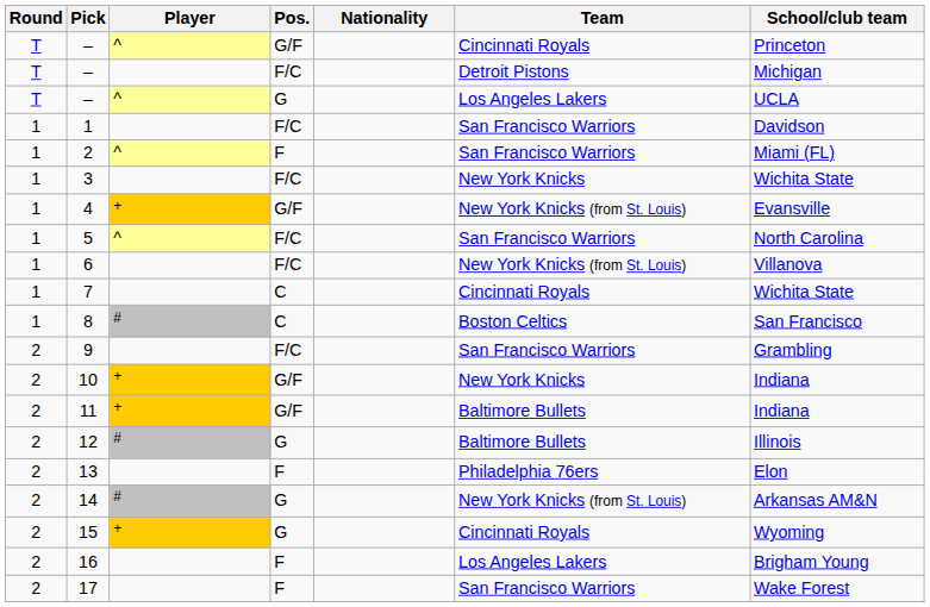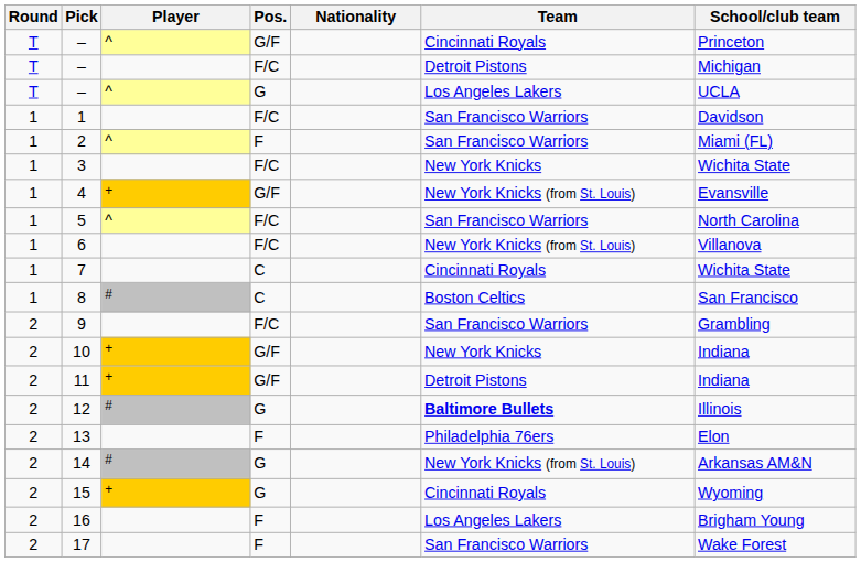 <table class="wikitable sortable">
 <tr>
 <th width="1%">Round</th>
 <th width="1%">Pick</th>
 <th width="19%">Player</th>
 <th width="1%">Pos.</th>
 <th width="16%">Nationality</th>
 <th width="35%">Team</th>
 <th width="20%">School/club team</th>
 </tr>
 <tr>
 <td align=center><a href='#'>T</a></td>
 <td align=center>–</td>
 <td bgcolor="#FFFF99">^</td>
 <td>G/F</td>
 <td></td>
 <td><a href='#'>Cincinnati Royals</a></td>
 <td><a href='#'>Princeton</a></td>
 </tr>
 <tr>
 <td align=center><a href='#'>T</a></td>
 <td align=center>–</td>
 <td></td>
 <td>F/C</td>
 <td></td>
 <td><a href='#'>Detroit Pistons</a></td>
 <td><a href='#'>Michigan</a></td>
 </tr>
 <tr>
 <td align=center><a href='#'>T</a></td>
 <td align=center>–</td>
 <td bgcolor="#FFFF99">^</td>
 <td>G</td>
 <td></td>
 <td><a href='#'>Los Angeles Lakers</a></td>
 <td><a href='#'>UCLA</a></td>
 </tr>
 <tr>
 <td align=center>1</td>
 <td align=center>1</td>
 <td></td>
 <td>F/C</td>
 <td></td>
 <td><a href='#'>San Francisco Warriors</a></td>
 <td><a href='#'>Davidson</a></td>
 </tr>
 <tr>
 <td align=center>1</td>
 <td align=center>2</td>
 <td bgcolor="#FFFF99">^</td>
 <td>F</td>
 <td></td>
 <td><a href='#'>San Francisco Warriors</a></td>
 <td><a href='#'>Miami (FL)</a></td>
 </tr>
 <tr>
 <td align=center>1</td>
 <td align=center>3</td>
 <td></td>
 <td>F/C</td>
 <td></td>
 <td><a href='#'>New York Knicks</a></td>
 <td><a href='#'>Wichita State</a></td>
 </tr>
 <tr>
 <td align=center>1</td>
 <td align=center>4</td>
 <td bgcolor="#FFCC00"><sup>+</sup></td>
 <td>G/F</td>
 <td></td>
 <td><a href='#'>New York Knicks</a> <small>(from <a href='#'>St. Louis</a>)</small></td>
 <td><a href='#'>Evansville</a></td>
 </tr>
 <tr>
 <td align=center>1</td>
 <td align=center>5</td>
 <td bgcolor="#FFFF99">^</td>
 <td>F/C</td>
 <td></td>
 <td><a href='#'>San Francisco Warriors</a></td>
 <td><a href='#'>North Carolina</a></td>
 </tr>
 <tr>
 <td align=center>1</td>
 <td align=center>6</td>
 <td></td>
 <td>F/C</td>
 <td></td>
 <td><a href='#'>New York Knicks</a> <small>(from <a href='#'>St. Louis</a>)</small></td>
 <td><a href='#'>Villanova</a></td>
 </tr>
 <tr>
 <td align=center>1</td>
 <td align=center>7</td>
 <td></td>
 <td>C</td>
 <td></td>
 <td><a href='#'>Cincinnati Royals</a></td>
 <td><a href='#'>Wichita State</a></td>
 </tr>
 <tr>
 <td align=center>1</td>
 <td align=center>8</td>
 <td bgcolor="#C0C0C0"><sup>#</sup></td>
 <td>C</td>
 <td></td>
 <td><a href='#'>Boston Celtics</a></td>
 <td><a href='#'>San Francisco</a></td>
 </tr>
 <tr>
 <td align=center>2</td>
 <td align=center>9</td>
 <td></td>
 <td>F/C</td>
 <td></td>
 <td><a href='#'>San Francisco Warriors</a></td>
 <td><a href='#'>Grambling</a></td>
 </tr>
 <tr>
 <td align=center>2</td>
 <td align=center>10</td>
 <td bgcolor="#FFCC00"><sup>+</sup></td>
 <td>G/F</td>
 <td></td>
 <td><a href='#'>New York Knicks</a></td>
 <td><a href='#'>Indiana</a></td>
 </tr>
 <tr>
 <td align=center>2</td>
 <td align=center>11</td>
 <td bgcolor="#FFCC00"><sup>+</sup></td>
 <td>G/F</td>
 <td></td>
-<td><a href='#'>Baltimore Bullets</a></td>
+<td><a href='#'>Detroit Pistons</a></td>
 <td><a href='#'>Indiana</a></td>
 </tr>
 <tr>
 <td align=center>2</td>
 <td align=center>12</td>
 <td bgcolor="#C0C0C0"><sup>#</sup></td>
 <td>G</td>
 <td><br></td>
-<td><a href='#'>Baltimore Bullets</a></td>
+<td><strong><a href='#'>Baltimore Bullets</a></strong></td>
 <td><a href='#'>Illinois</a></td>
 </tr>
 <tr>
 <td align=center>2</td>
 <td align=center>13</td>
 <td></td>
 <td>F</td>
 <td></td>
 <td><a href='#'>Philadelphia 76ers</a></td>
 <td><a href='#'>Elon</a></td>
 </tr>
 <tr>
 <td align=center>2</td>
 <td align=center>14</td>
 <td bgcolor="#C0C0C0"><sup>#</sup></td>
 <td>G</td>
 <td></td>
 <td><a href='#'>New York Knicks</a> <small>(from <a href='#'>St. Louis</a>)</small></td>
 <td><a href='#'>Arkansas AM&N</a></td>
 </tr>
 <tr>
 <td align=center>2</td>
 <td align=center>15</td>
 <td bgcolor="#FFCC00"><sup>+</sup></td>
 <td>G</td>
 <td></td>
 <td><a href='#'>Cincinnati Royals</a></td>
 <td><a href='#'>Wyoming</a></td>
 </tr>
 <tr>
 <td align=center>2</td>
 <td align=center>16</td>
 <td></td>
 <td>F</td>
 <td></td>
 <td><a href='#'>Los Angeles Lakers</a></td>
 <td><a href='#'>Brigham Young</a></td>
 </tr>
 <tr>
 <td align=center>2</td>
 <td align=center>17</td>
 <td></td>
 <td>F</td>
 <td></td>
 <td><a href='#'>San Francisco Warriors</a></td>
 <td><a href='#'>Wake Forest</a></td>
 </tr>
 </table>
